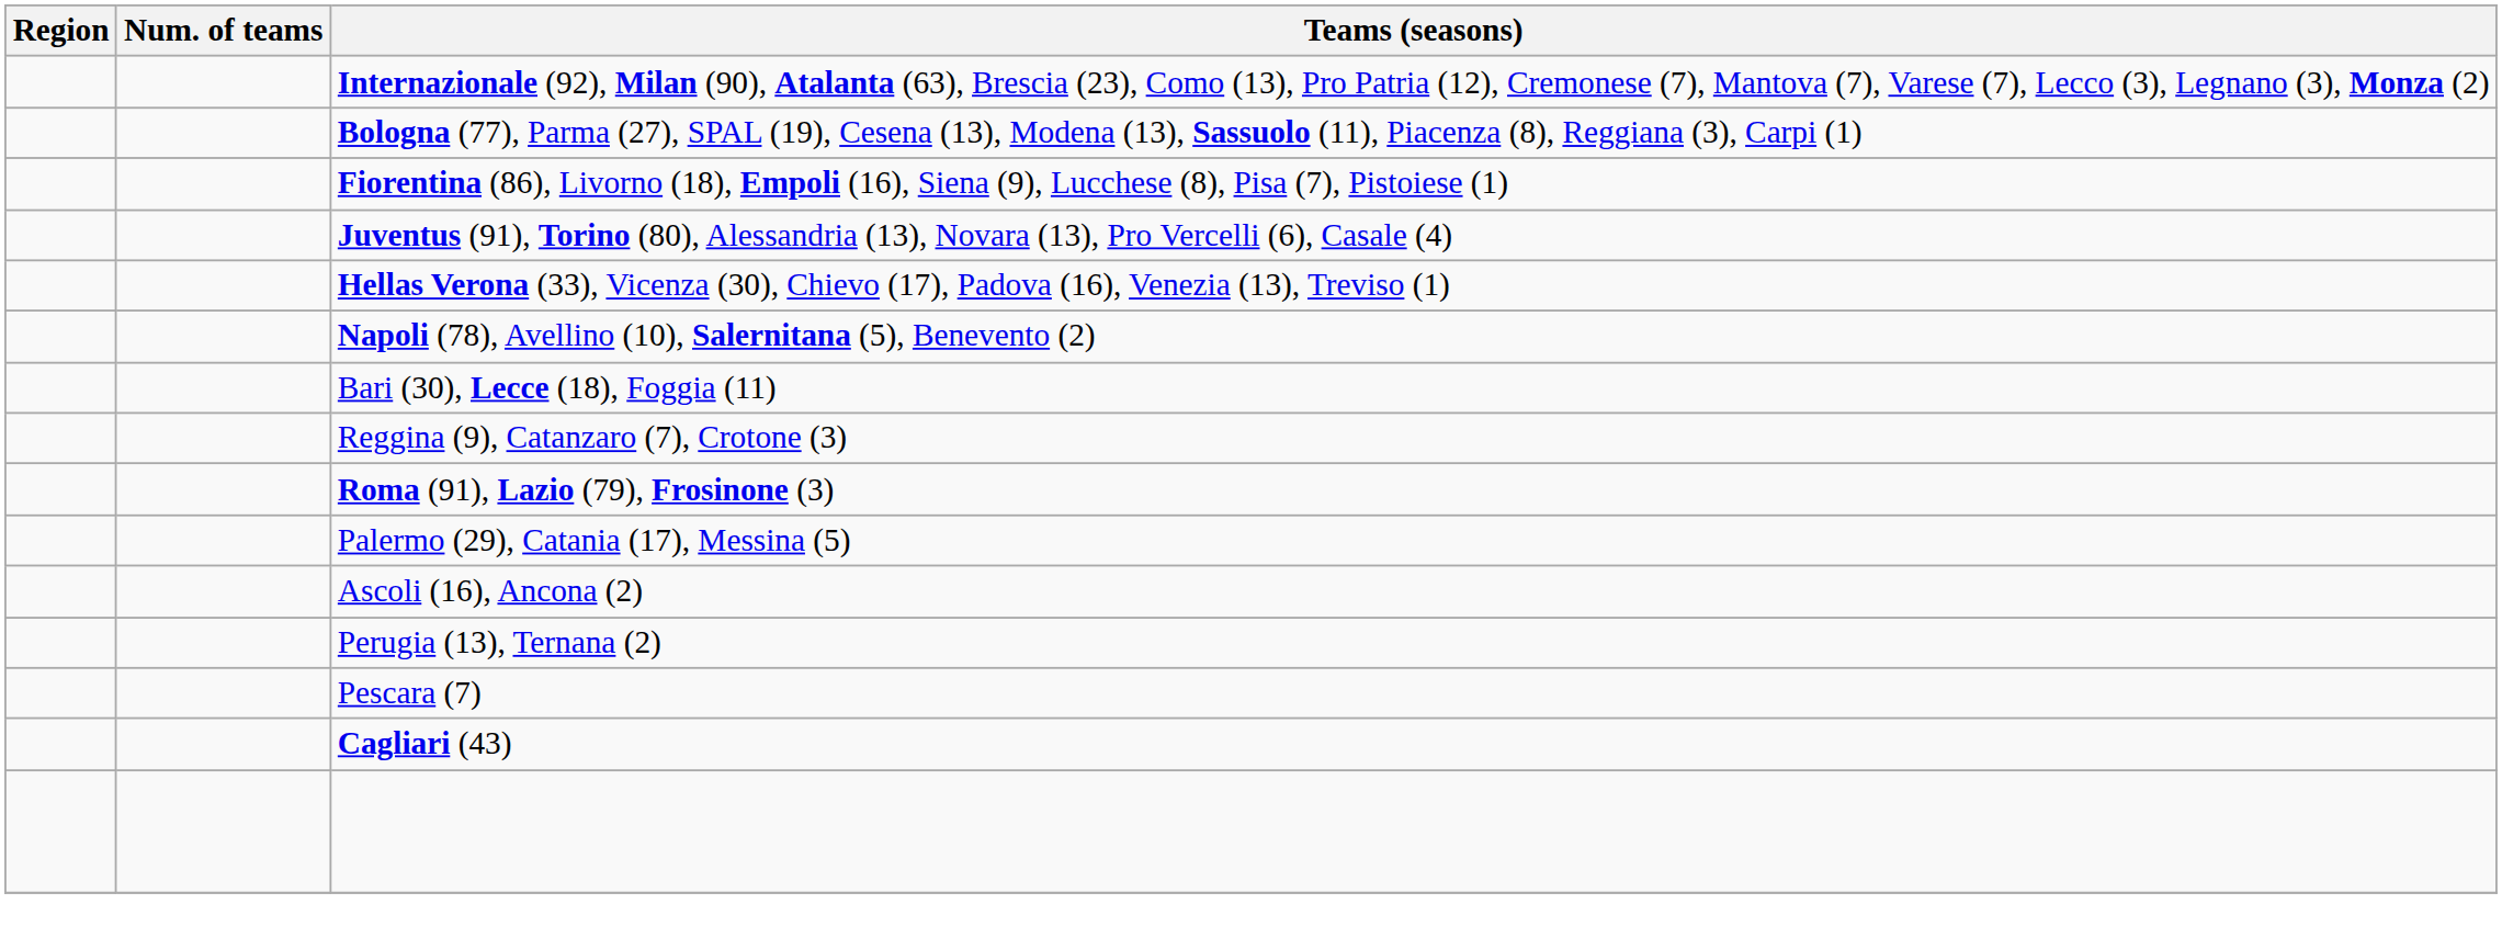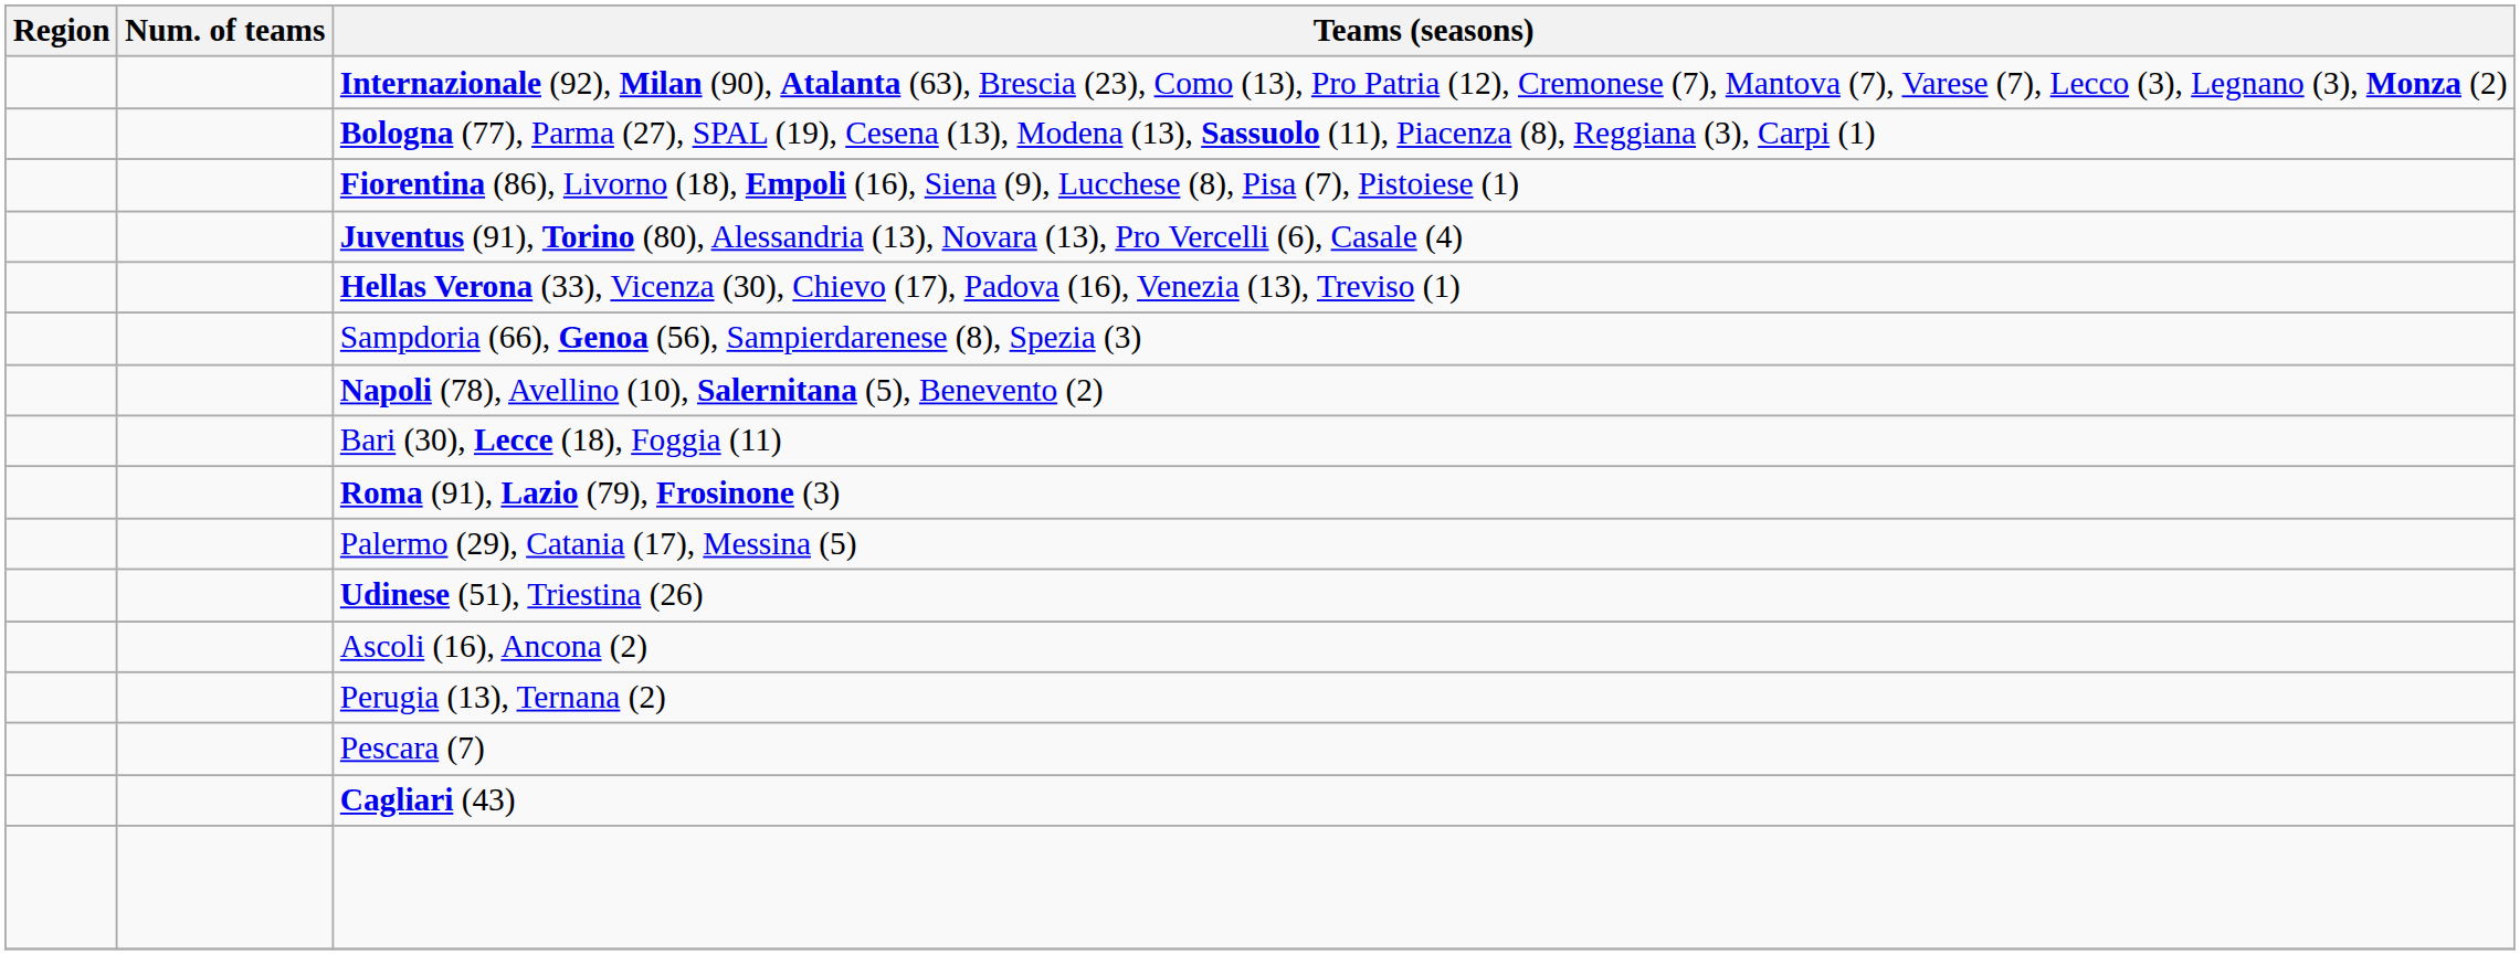 <table class="wikitable">
 <tr>
 <th>Region</th>
 <th>Num. of teams</th>
 <th>Teams (seasons)</th>
 </tr>
 <tr>
 <td></td>
 <td></td>
 <td><strong><a href='#'>Internazionale</a></strong> (92), <strong><a href='#'>Milan</a></strong> (90), <strong><a href='#'>Atalanta</a></strong> (63), <a href='#'>Brescia</a> (23), <a href='#'>Como</a> (13), <a href='#'>Pro Patria</a> (12), <a href='#'>Cremonese</a> (7), <a href='#'>Mantova</a> (7), <a href='#'>Varese</a> (7), <a href='#'>Lecco</a> (3), <a href='#'>Legnano</a> (3), <strong><a href='#'>Monza</a></strong> (2)</td>
 </tr>
 <tr>
 <td></td>
 <td></td>
 <td><strong><a href='#'>Bologna</a></strong> (77), <a href='#'>Parma</a> (27), <a href='#'>SPAL</a> (19), <a href='#'>Cesena</a> (13), <a href='#'>Modena</a> (13), <strong><a href='#'>Sassuolo</a></strong> (11), <a href='#'>Piacenza</a> (8), <a href='#'>Reggiana</a> (3), <a href='#'>Carpi</a> (1)</td>
 </tr>
 <tr>
 <td></td>
 <td></td>
 <td><strong><a href='#'>Fiorentina</a></strong> (86), <a href='#'>Livorno</a> (18), <strong><a href='#'>Empoli</a></strong> (16), <a href='#'>Siena</a> (9), <a href='#'>Lucchese</a> (8), <a href='#'>Pisa</a> (7), <a href='#'>Pistoiese</a> (1)</td>
 </tr>
 <tr>
 <td></td>
 <td></td>
 <td><strong><a href='#'>Juventus</a></strong> (91), <strong><a href='#'>Torino</a></strong> (80), <a href='#'>Alessandria</a> (13), <a href='#'>Novara</a> (13), <a href='#'>Pro Vercelli</a> (6), <a href='#'>Casale</a> (4)</td>
 </tr>
 <tr>
 <td></td>
 <td></td>
 <td><strong><a href='#'>Hellas Verona</a></strong> (33), <a href='#'>Vicenza</a> (30), <a href='#'>Chievo</a> (17), <a href='#'>Padova</a> (16), <a href='#'>Venezia</a> (13), <a href='#'>Treviso</a> (1)</td>
 </tr>
 <tr>
 <td></td>
 <td></td>
+<td><a href='#'>Sampdoria</a> (66), <strong><a href='#'>Genoa</a></strong> (56), <a href='#'>Sampierdarenese</a> (8), <a href='#'>Spezia</a> (3)</td>
+</tr>
+<tr>
+<td></td>
+<td></td>
 <td><strong><a href='#'>Napoli</a></strong> (78), <a href='#'>Avellino</a> (10), <strong><a href='#'>Salernitana</a></strong> (5), <a href='#'>Benevento</a> (2)</td>
 </tr>
 <tr>
 <td></td>
 <td></td>
 <td><a href='#'>Bari</a> (30), <strong><a href='#'>Lecce</a></strong> (18), <a href='#'>Foggia</a> (11)</td>
 </tr>
 <tr>
 <td></td>
 <td></td>
-<td><a href='#'>Reggina</a> (9), <a href='#'>Catanzaro</a> (7), <a href='#'>Crotone</a> (3)</td>
-</tr>
-<tr>
-<td></td>
-<td></td>
 <td><strong><a href='#'>Roma</a></strong> (91), <strong><a href='#'>Lazio</a></strong> (79), <strong><a href='#'>Frosinone</a></strong> (3)</td>
 </tr>
 <tr>
 <td></td>
 <td></td>
 <td><a href='#'>Palermo</a> (29), <a href='#'>Catania</a> (17), <a href='#'>Messina</a> (5)</td>
+</tr>
+<tr>
+<td></td>
+<td></td>
+<td><strong><a href='#'>Udinese</a></strong> (51), <a href='#'>Triestina</a> (26)</td>
 </tr>
 <tr>
 <td></td>
 <td></td>
 <td><a href='#'>Ascoli</a> (16), <a href='#'>Ancona</a> (2)</td>
 </tr>
 <tr>
 <td></td>
 <td></td>
 <td><a href='#'>Perugia</a> (13), <a href='#'>Ternana</a> (2)</td>
 </tr>
 <tr>
 <td></td>
 <td></td>
 <td><a href='#'>Pescara</a> (7)</td>
 </tr>
 <tr>
 <td></td>
 <td></td>
 <td><strong><a href='#'>Cagliari</a></strong> (43)</td>
 </tr>
 <tr>
 <td><br><br><br></td>
 <td></td>
 <td></td>
 </tr>
 <tr>
 </tr>
 </table>
